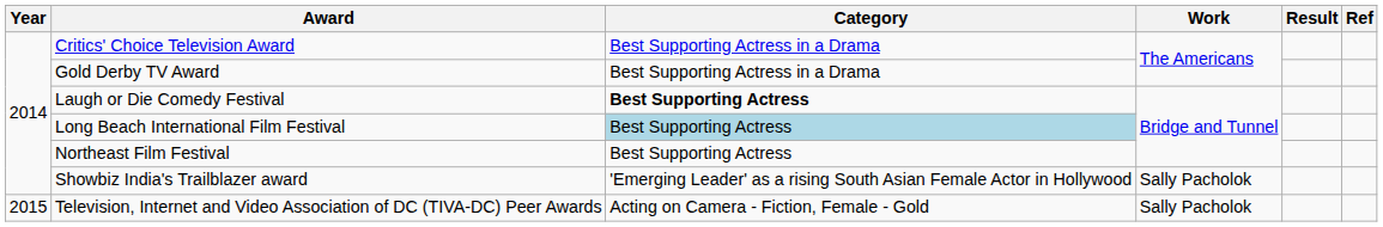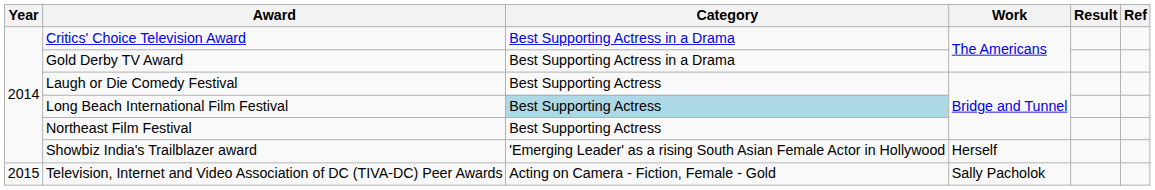 <table class="wikitable">
 <tr>
 <th>Year</th>
 <th>Award</th>
 <th>Category</th>
 <th>Work</th>
 <th>Result</th>
 <th>Ref</th>
 </tr>
 <tr>
 <td rowspan="6">2014</td>
 <td><a href='#'>Critics' Choice Television Award</a></td>
 <td><a href='#'>Best Supporting Actress in a Drama</a></td>
 <td rowspan="2"><a href='#'>The Americans</a></td>
 <td></td>
 <td></td>
 </tr>
 <tr>
 <td>Gold Derby TV Award</td>
 <td>Best Supporting Actress in a Drama</td>
 <td></td>
 <td></td>
 </tr>
 <tr>
 <td>Laugh or Die Comedy Festival</td>
-<td><strong>Best Supporting Actress</strong></td>
+<td>Best Supporting Actress</td>
 <td rowspan="3"><a href='#'>Bridge and Tunnel</a></td>
 <td></td>
 <td></td>
 </tr>
 <tr>
 <td>Long Beach International Film Festival</td>
 <td style="background: lightblue;">Best Supporting Actress</td>
 <td></td>
 <td></td>
 </tr>
 <tr>
 <td>Northeast Film Festival</td>
 <td>Best Supporting Actress</td>
 <td></td>
 <td></td>
 </tr>
 <tr>
 <td>Showbiz India's Trailblazer award</td>
 <td>'Emerging Leader' as a rising South Asian Female Actor in Hollywood</td>
-<td>Sally Pacholok</td>
+<td>Herself</td>
 <td></td>
 <td></td>
 </tr>
 <tr>
 <td>2015</td>
 <td>Television, Internet and Video Association of DC (TIVA-DC) Peer Awards</td>
 <td>Acting on Camera - Fiction, Female - Gold</td>
 <td>Sally Pacholok</td>
 <td></td>
 <td></td>
 </tr>
 </table>
